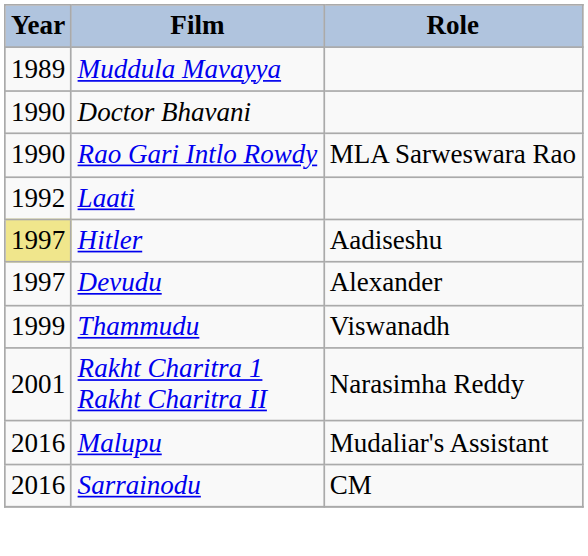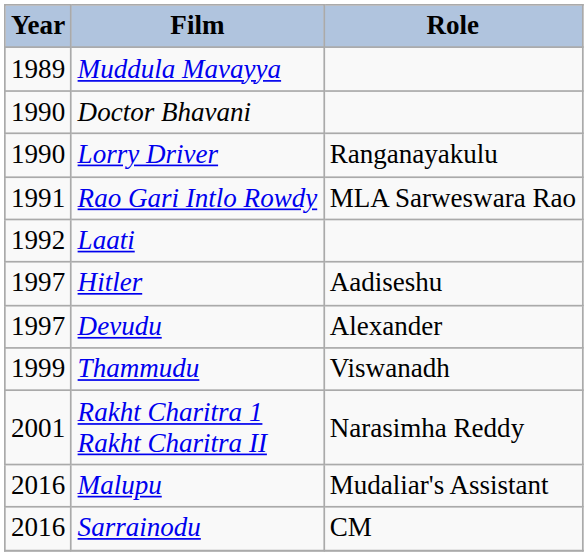 <table class="wikitable sortable">
 <tr>
 <th style="background:#B0C4DE;">Year</th>
 <th style="background:#B0C4DE;">Film</th>
 <th style="background:#B0C4DE;">Role</th>
 </tr>
 <tr>
 <td>1989</td>
 <td><em><a href='#'>Muddula Mavayya</a></em></td>
 <td></td>
 </tr>
 <tr>
 <td>1990</td>
 <td><em>Doctor Bhavani</em></td>
 <td></td>
 </tr>
 <tr>
 <td>1990</td>
+<td><em><a href='#'>Lorry Driver</a></em></td>
+<td>Ranganayakulu</td>
+</tr>
+<tr>
+<td>1991</td>
 <td><em><a href='#'>Rao Gari Intlo Rowdy</a></em></td>
 <td>MLA Sarweswara Rao</td>
 </tr>
 <tr>
 <td>1992</td>
 <td><em><a href='#'>Laati</a></em></td>
 <td></td>
 </tr>
 <tr>
-<td style="background: khaki;">1997</td>
+<td>1997</td>
 <td><em><a href='#'>Hitler</a></em></td>
 <td>Aadiseshu</td>
 </tr>
 <tr>
 <td>1997</td>
 <td><em><a href='#'>Devudu</a></em></td>
 <td>Alexander</td>
 </tr>
 <tr>
 <td>1999</td>
 <td><em><a href='#'>Thammudu</a></em></td>
 <td>Viswanadh</td>
 </tr>
 <tr>
 <td>2001</td>
 <td><em><a href='#'>Rakht Charitra 1</a></em> <br> <em><a href='#'>Rakht Charitra II</a></em></td>
 <td>Narasimha Reddy</td>
 </tr>
 <tr>
 <td>2016</td>
 <td><em><a href='#'>Malupu</a></em></td>
 <td>Mudaliar's Assistant</td>
 </tr>
 <tr>
 <td>2016</td>
 <td><em><a href='#'>Sarrainodu</a></em></td>
 <td>CM</td>
 </tr>
 <tr>
 </tr>
 </table>
